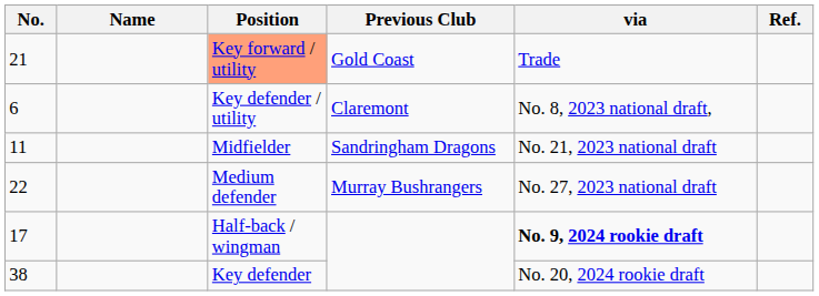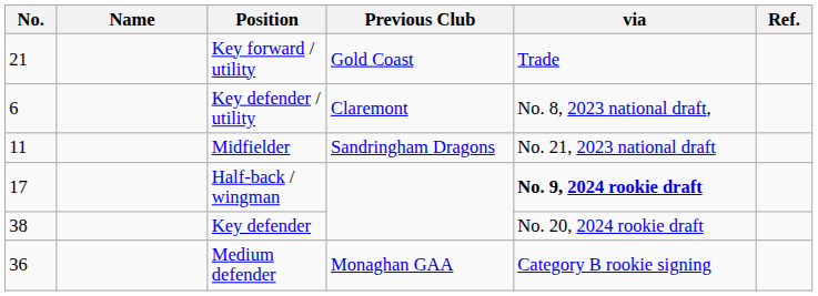 <table class="wikitable sortable" style="width:80%;">
 <tr>
 <th width="1%">No.</th>
 <th width="6%">Name</th>
 <th width="2%">Position</th>
 <th width="5%">Previous Club</th>
 <th width="10%">via</th>
 <th width="1%">Ref.</th>
 </tr>
 <tr>
 <td align="left">21</td>
 <td></td>
-<td style="background: lightsalmon;"><a href='#'>Key forward</a> / <a href='#'>utility</a></td>
+<td><a href='#'>Key forward</a> / <a href='#'>utility</a></td>
 <td><a href='#'>Gold Coast</a></td>
 <td><a href='#'>Trade</a></td>
 <td></td>
 </tr>
 <tr>
 <td>6</td>
 <td></td>
 <td><a href='#'>Key defender</a> / <a href='#'>utility</a></td>
 <td><a href='#'>Claremont</a></td>
 <td>No. 8, <a href='#'>2023 national draft</a>,</td>
 <td></td>
 </tr>
 <tr>
 <td>11</td>
 <td></td>
 <td><a href='#'>Midfielder</a></td>
 <td><a href='#'>Sandringham Dragons</a></td>
 <td>No. 21, <a href='#'>2023 national draft</a></td>
 <td></td>
 </tr>
 <tr>
-<td>22</td>
-<td></td>
-<td><a href='#'>Medium defender</a></td>
-<td><a href='#'>Murray Bushrangers</a></td>
-<td>No. 27, <a href='#'>2023 national draft</a></td>
-<td></td>
-</tr>
-<tr>
 <td>17</td>
 <td></td>
 <td><a href='#'>Half-back</a> / <a href='#'>wingman</a></td>
 <td rowspan="2"></td>
 <td><strong>No. 9, <a href='#'>2024 rookie draft</a></strong></td>
 <td></td>
 </tr>
 <tr>
 <td>38</td>
 <td></td>
 <td><a href='#'>Key defender</a></td>
 <td>No. 20, <a href='#'>2024 rookie draft</a></td>
 <td></td>
 </tr>
+<tr>
+<td>36</td>
+<td></td>
+<td><a href='#'>Medium defender</a></td>
+<td><a href='#'>Monaghan GAA</a></td>
+<td><a href='#'>Category B rookie signing</a></td>
+<td></td>
+</tr>
 </table>
